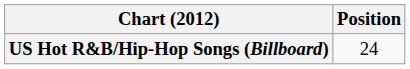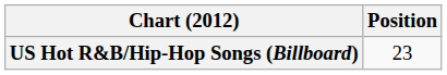 <table class="wikitable plainrowheaders" style="text-align:center">
 <tr>
 <th scope="col">Chart (2012)</th>
 <th scope="col">Position</th>
 </tr>
 <tr>
 <th scope="row">US Hot R&B/Hip-Hop Songs (<em>Billboard</em>)</th>
-<td>24</td>
+<td>23</td>
 </tr>
 </table>
